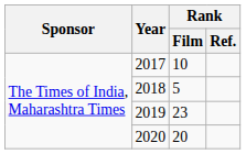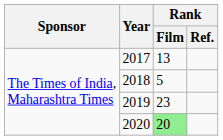 <table class="wikitable">
 <tr>
 <th rowspan="2">Sponsor</th>
 <th rowspan="2">Year</th>
 <th colspan="2">Rank</th>
 </tr>
 <tr>
 <th>Film</th>
 <th>Ref.</th>
 </tr>
 <tr>
 <td rowspan="5"><a href='#'>The Times of India</a>,<br><a href='#'>Maharashtra Times</a></td>
 <td>2017</td>
-<td>10</td>
+<td>13</td>
 <td></td>
 </tr>
 <tr>
 <td>2018</td>
 <td>5</td>
 <td></td>
 </tr>
 <tr>
 <td>2019</td>
 <td>23</td>
 <td></td>
 </tr>
 <tr>
 <td>2020</td>
-<td>20</td>
+<td style="background: lightgreen;">20</td>
 <td></td>
 </tr>
 </table>
